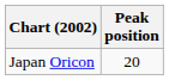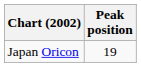 <table class="wikitable">
 <tr>
 <th>Chart (2002)</th>
 <th>Peak<br>position</th>
 </tr>
 <tr>
 <td>Japan <a href='#'>Oricon</a></td>
-<td align="center">20</td>
+<td align="center">19</td>
 </tr>
 </table>
